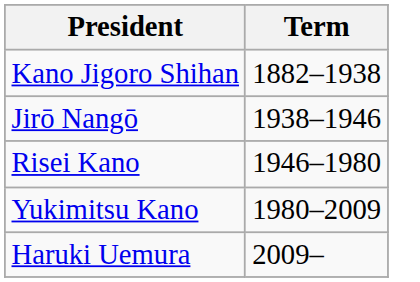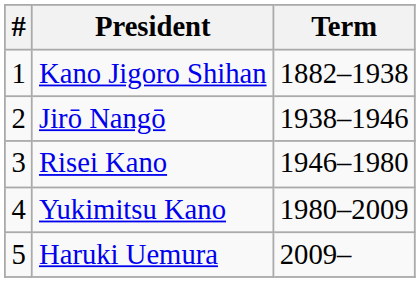 <table class="wikitable">
 <tr>
+<th>#</th>
 <th>President</th>
 <th>Term</th>
 </tr>
 <tr>
+<td>1</td>
 <td><a href='#'>Kano Jigoro Shihan</a></td>
 <td>1882–1938</td>
 </tr>
 <tr>
+<td>2</td>
 <td><a href='#'>Jirō Nangō</a></td>
 <td>1938–1946</td>
 </tr>
 <tr>
+<td>3</td>
 <td><a href='#'>Risei Kano</a></td>
 <td>1946–1980</td>
 </tr>
 <tr>
+<td>4</td>
 <td><a href='#'>Yukimitsu Kano</a></td>
 <td>1980–2009</td>
 </tr>
 <tr>
+<td>5</td>
 <td><a href='#'>Haruki Uemura</a></td>
 <td>2009–</td>
 </tr>
 </table>
